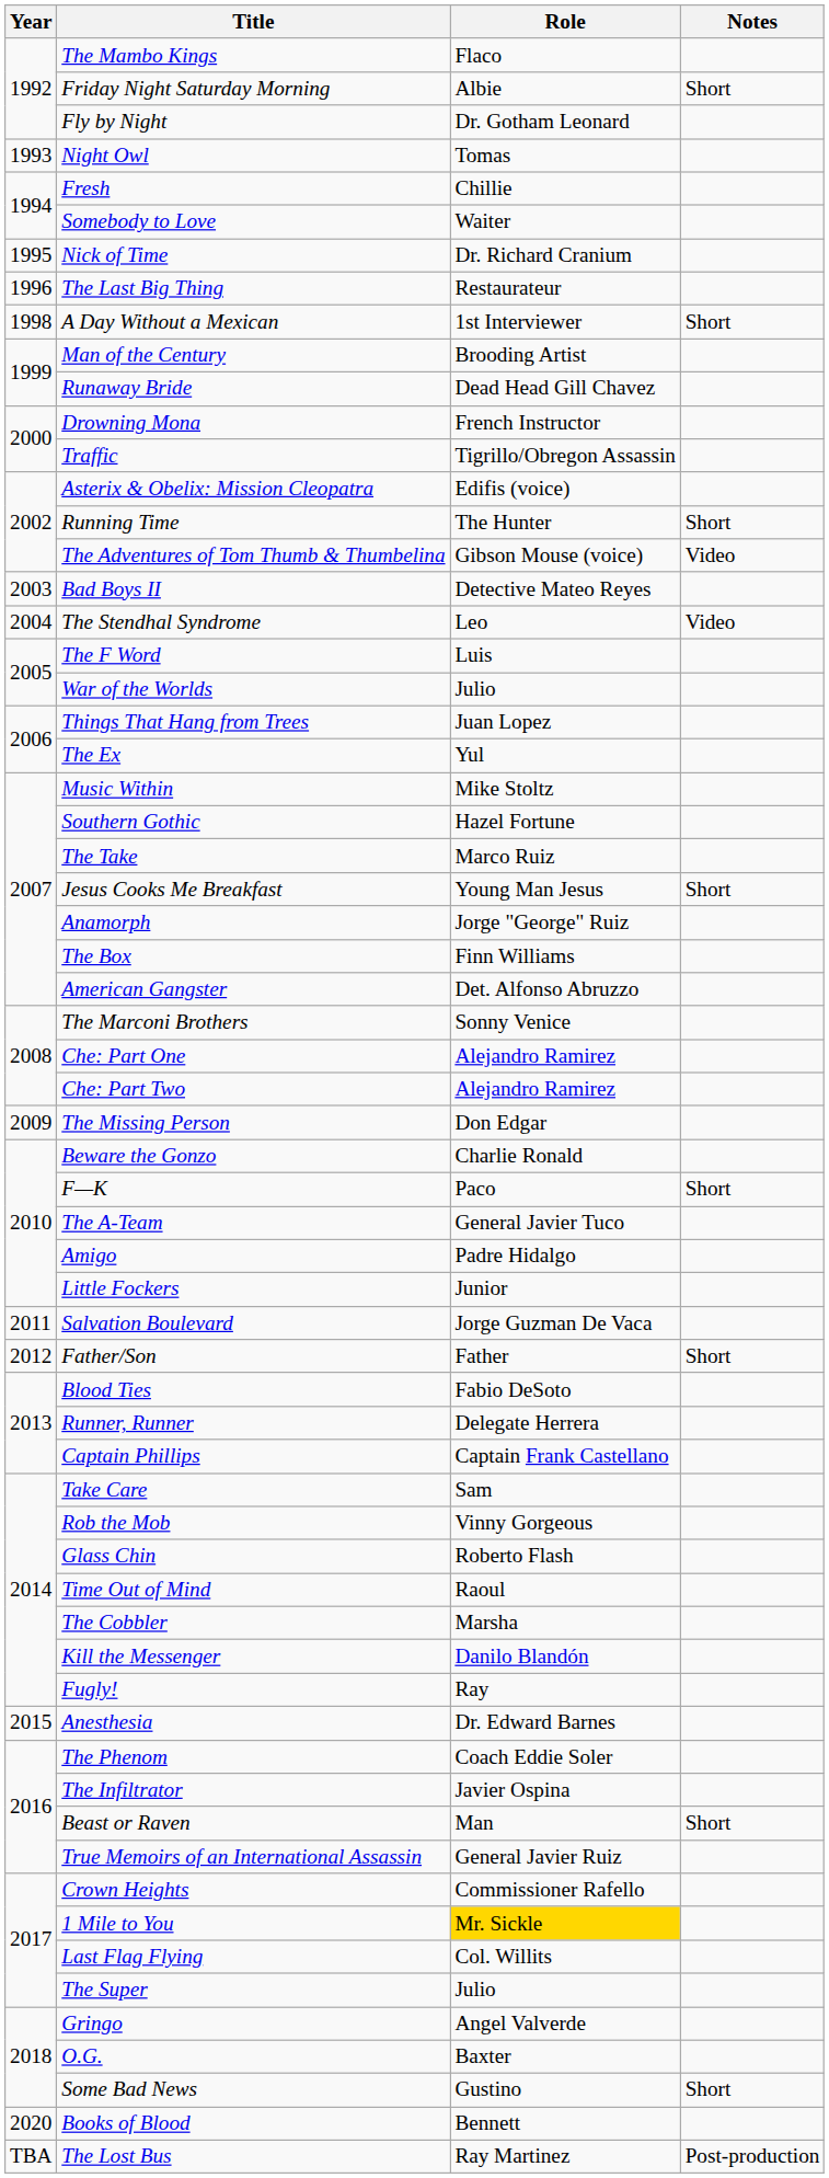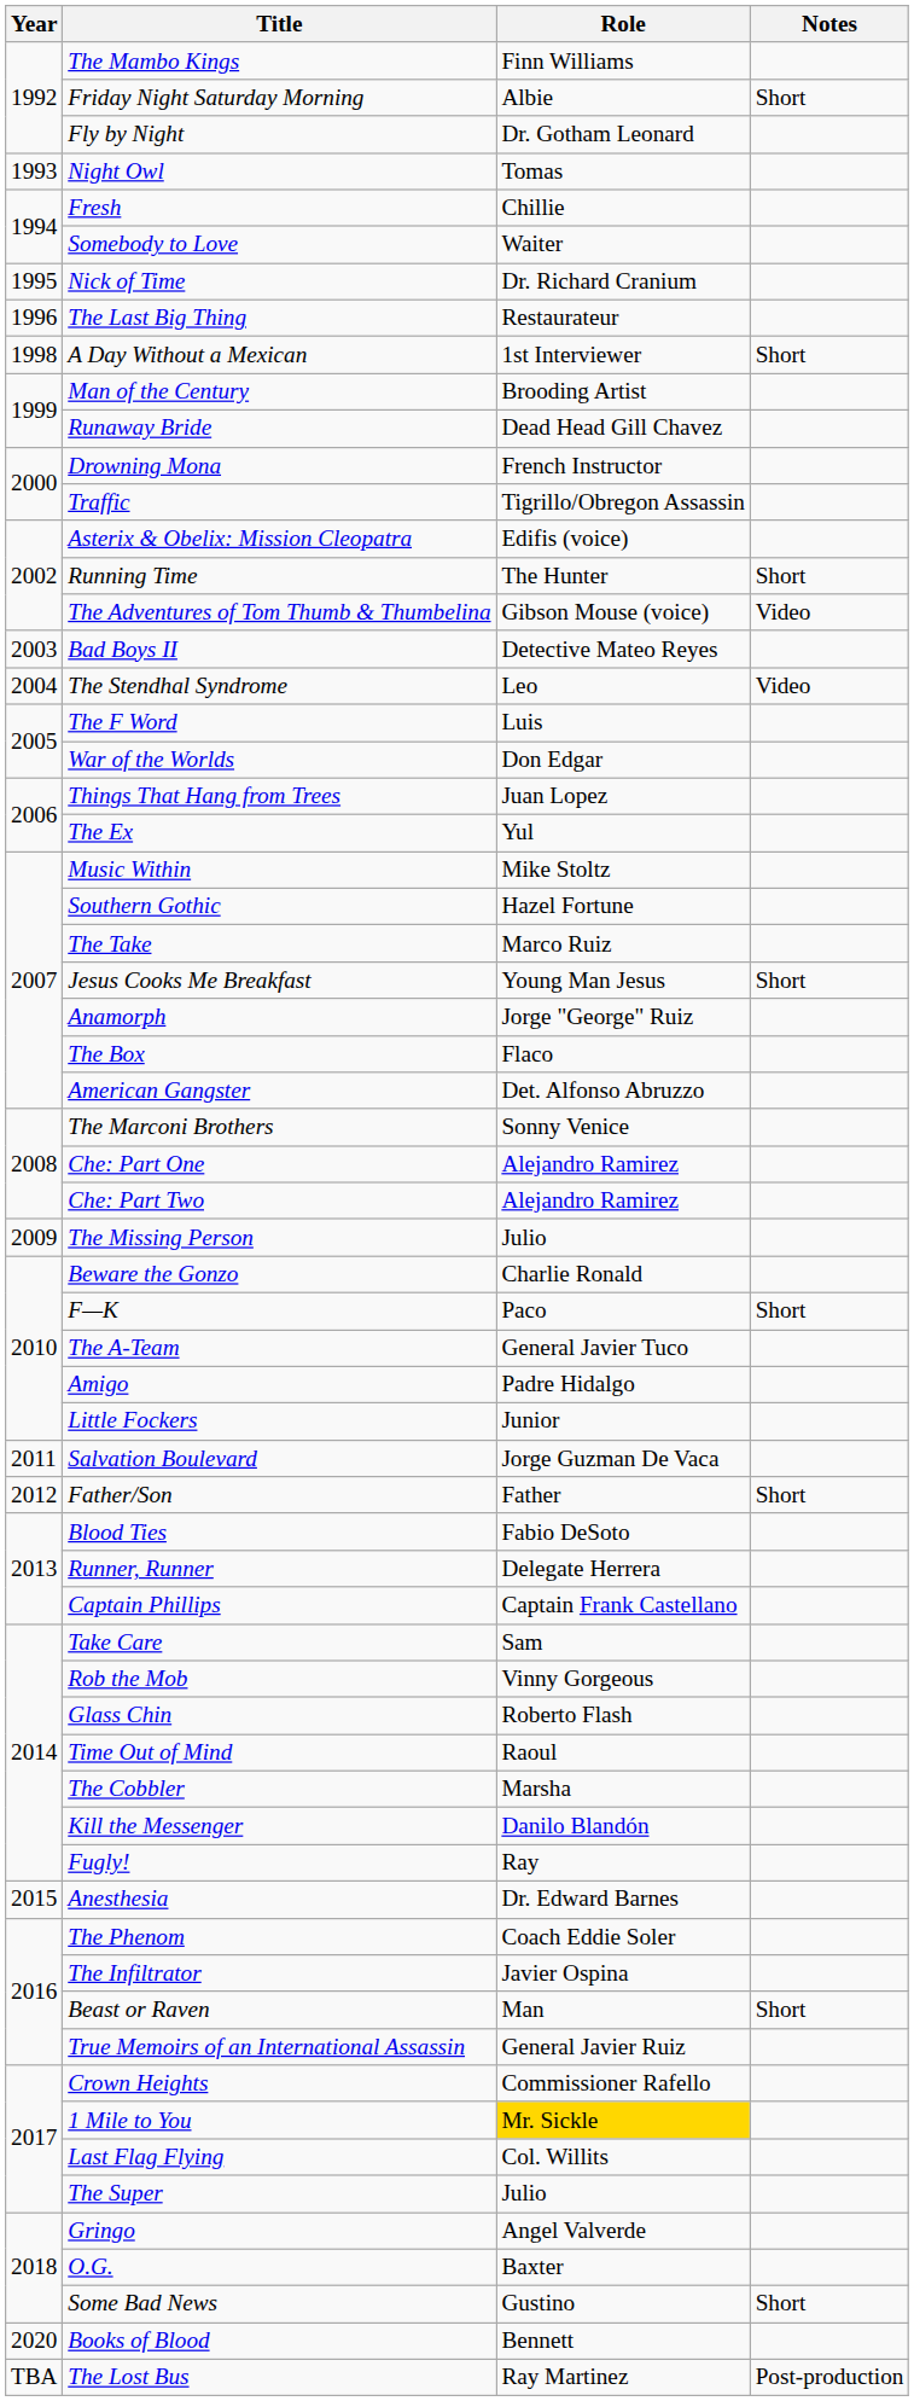 <table class = "wikitable sortable">
 <tr>
 <th>Year</th>
 <th>Title</th>
 <th>Role</th>
 <th>Notes</th>
 </tr>
 <tr>
 <td rowspan="3">1992</td>
 <td><em><a href='#'>The Mambo Kings</a></em></td>
-<td>Flaco</td>
+<td>Finn Williams</td>
 <td></td>
 </tr>
 <tr>
 <td><em>Friday Night Saturday Morning</em></td>
 <td>Albie</td>
 <td>Short</td>
 </tr>
 <tr>
 <td><em>Fly by Night</em></td>
 <td>Dr. Gotham Leonard</td>
 <td></td>
 </tr>
 <tr>
 <td>1993</td>
 <td><em><a href='#'>Night Owl</a></em></td>
 <td>Tomas</td>
 <td></td>
 </tr>
 <tr>
 <td rowspan="2">1994</td>
 <td><em><a href='#'>Fresh</a></em></td>
 <td>Chillie</td>
 <td></td>
 </tr>
 <tr>
 <td><em><a href='#'>Somebody to Love</a></em></td>
 <td>Waiter</td>
 <td></td>
 </tr>
 <tr>
 <td>1995</td>
 <td><em><a href='#'>Nick of Time</a></em></td>
 <td>Dr. Richard Cranium</td>
 <td></td>
 </tr>
 <tr>
 <td>1996</td>
 <td><em><a href='#'>The Last Big Thing</a></em></td>
 <td>Restaurateur</td>
 <td></td>
 </tr>
 <tr>
 <td>1998</td>
 <td><em>A Day Without a Mexican</em></td>
 <td>1st Interviewer</td>
 <td>Short</td>
 </tr>
 <tr>
 <td rowspan="2">1999</td>
 <td><em><a href='#'>Man of the Century</a></em></td>
 <td>Brooding Artist</td>
 <td></td>
 </tr>
 <tr>
 <td><em><a href='#'>Runaway Bride</a></em></td>
 <td>Dead Head Gill Chavez</td>
 <td></td>
 </tr>
 <tr>
 <td rowspan="2">2000</td>
 <td><em><a href='#'>Drowning Mona</a></em></td>
 <td>French Instructor</td>
 <td></td>
 </tr>
 <tr>
 <td><em><a href='#'>Traffic</a></em></td>
 <td>Tigrillo/Obregon Assassin</td>
 <td></td>
 </tr>
 <tr>
 <td rowspan="3">2002</td>
 <td><em><a href='#'>Asterix & Obelix: Mission Cleopatra</a></em></td>
 <td>Edifis (voice)</td>
 <td></td>
 </tr>
 <tr>
 <td><em>Running Time</em></td>
 <td>The Hunter</td>
 <td>Short</td>
 </tr>
 <tr>
 <td><em><a href='#'>The Adventures of Tom Thumb & Thumbelina</a></em></td>
 <td>Gibson Mouse (voice)</td>
 <td>Video</td>
 </tr>
 <tr>
 <td>2003</td>
 <td><em><a href='#'>Bad Boys II</a></em></td>
 <td>Detective Mateo Reyes</td>
 <td></td>
 </tr>
 <tr>
 <td>2004</td>
 <td><em>The Stendhal Syndrome</em></td>
 <td>Leo</td>
 <td>Video</td>
 </tr>
 <tr>
 <td rowspan="2">2005</td>
 <td><em><a href='#'>The F Word</a></em></td>
 <td>Luis</td>
 <td></td>
 </tr>
 <tr>
 <td><em><a href='#'>War of the Worlds</a></em></td>
-<td>Julio</td>
+<td>Don Edgar</td>
 <td></td>
 </tr>
 <tr>
 <td rowspan="2">2006</td>
 <td><em><a href='#'>Things That Hang from Trees</a></em></td>
 <td>Juan Lopez</td>
 <td></td>
 </tr>
 <tr>
 <td><em><a href='#'>The Ex</a></em></td>
 <td>Yul</td>
 <td></td>
 </tr>
 <tr>
 <td rowspan="7">2007</td>
 <td><em><a href='#'>Music Within</a></em></td>
 <td>Mike Stoltz</td>
 <td></td>
 </tr>
 <tr>
 <td><em><a href='#'>Southern Gothic</a></em></td>
 <td>Hazel Fortune</td>
 <td></td>
 </tr>
 <tr>
 <td><em><a href='#'>The Take</a></em></td>
 <td>Marco Ruiz</td>
 <td></td>
 </tr>
 <tr>
 <td><em>Jesus Cooks Me Breakfast</em></td>
 <td>Young Man Jesus</td>
 <td>Short</td>
 </tr>
 <tr>
 <td><em><a href='#'>Anamorph</a></em></td>
 <td>Jorge "George" Ruiz</td>
 <td></td>
 </tr>
 <tr>
 <td><em><a href='#'>The Box</a></em></td>
-<td>Finn Williams</td>
+<td>Flaco</td>
 <td></td>
 </tr>
 <tr>
 <td><em><a href='#'>American Gangster</a></em></td>
 <td>Det. Alfonso Abruzzo</td>
 <td></td>
 </tr>
 <tr>
 <td rowspan="3">2008</td>
 <td><em>The Marconi Brothers</em></td>
 <td>Sonny Venice</td>
 <td></td>
 </tr>
 <tr>
 <td><em><a href='#'>Che: Part One</a></em></td>
 <td><a href='#'>Alejandro Ramirez</a></td>
 <td></td>
 </tr>
 <tr>
 <td><em><a href='#'>Che: Part Two</a></em></td>
 <td><a href='#'>Alejandro Ramirez</a></td>
 <td></td>
 </tr>
 <tr>
 <td>2009</td>
 <td><em><a href='#'>The Missing Person</a></em></td>
-<td>Don Edgar</td>
+<td>Julio</td>
 <td></td>
 </tr>
 <tr>
 <td rowspan="5">2010</td>
 <td><em><a href='#'>Beware the Gonzo</a></em></td>
 <td>Charlie Ronald</td>
 <td></td>
 </tr>
 <tr>
 <td><em>F—K</em></td>
 <td>Paco</td>
 <td>Short</td>
 </tr>
 <tr>
 <td><em><a href='#'>The A-Team</a></em></td>
 <td>General Javier Tuco</td>
 <td></td>
 </tr>
 <tr>
 <td><em><a href='#'>Amigo</a></em></td>
 <td>Padre Hidalgo</td>
 <td></td>
 </tr>
 <tr>
 <td><em><a href='#'>Little Fockers</a></em></td>
 <td>Junior</td>
 <td></td>
 </tr>
 <tr>
 <td>2011</td>
 <td><em><a href='#'>Salvation Boulevard</a></em></td>
 <td>Jorge Guzman De Vaca</td>
 <td></td>
 </tr>
 <tr>
 <td>2012</td>
 <td><em>Father/Son</em></td>
 <td>Father</td>
 <td>Short</td>
 </tr>
 <tr>
 <td rowspan="3">2013</td>
 <td><em><a href='#'>Blood Ties</a></em></td>
 <td>Fabio DeSoto</td>
 <td></td>
 </tr>
 <tr>
 <td><em><a href='#'>Runner, Runner</a></em></td>
 <td>Delegate Herrera</td>
 <td></td>
 </tr>
 <tr>
 <td><em><a href='#'>Captain Phillips</a></em></td>
 <td>Captain <a href='#'>Frank Castellano</a></td>
 <td></td>
 </tr>
 <tr>
 <td rowspan="7">2014</td>
 <td><em><a href='#'>Take Care</a></em></td>
 <td>Sam</td>
 <td></td>
 </tr>
 <tr>
 <td><em><a href='#'>Rob the Mob</a></em></td>
 <td>Vinny Gorgeous</td>
 <td></td>
 </tr>
 <tr>
 <td><em><a href='#'>Glass Chin</a></em></td>
 <td>Roberto Flash</td>
 <td></td>
 </tr>
 <tr>
 <td><em><a href='#'>Time Out of Mind</a></em></td>
 <td>Raoul</td>
 <td></td>
 </tr>
 <tr>
 <td><em><a href='#'>The Cobbler</a></em></td>
 <td>Marsha</td>
 <td></td>
 </tr>
 <tr>
 <td><em><a href='#'>Kill the Messenger</a></em></td>
 <td><a href='#'>Danilo Blandón</a></td>
 <td></td>
 </tr>
 <tr>
 <td><em><a href='#'>Fugly!</a></em></td>
 <td>Ray</td>
 <td></td>
 </tr>
 <tr>
 <td>2015</td>
 <td><em><a href='#'>Anesthesia</a></em></td>
 <td>Dr. Edward Barnes</td>
 <td></td>
 </tr>
 <tr>
 <td rowspan="4">2016</td>
 <td><em><a href='#'>The Phenom</a></em></td>
 <td>Coach Eddie Soler</td>
 <td></td>
 </tr>
 <tr>
 <td><em><a href='#'>The Infiltrator</a></em></td>
 <td>Javier Ospina</td>
 <td></td>
 </tr>
 <tr>
 <td><em>Beast or Raven</em></td>
 <td>Man</td>
 <td>Short</td>
 </tr>
 <tr>
 <td><em><a href='#'>True Memoirs of an International Assassin</a></em></td>
 <td>General Javier Ruiz</td>
 <td></td>
 </tr>
 <tr>
 <td rowspan="4">2017</td>
 <td><em><a href='#'>Crown Heights</a></em></td>
 <td>Commissioner Rafello</td>
 <td></td>
 </tr>
 <tr>
 <td><em><a href='#'>1 Mile to You</a></em></td>
 <td style="background: gold;">Mr. Sickle</td>
 <td></td>
 </tr>
 <tr>
 <td><em><a href='#'>Last Flag Flying</a></em></td>
 <td>Col. Willits</td>
 <td></td>
 </tr>
 <tr>
 <td><em><a href='#'>The Super</a></em></td>
 <td>Julio</td>
 <td></td>
 </tr>
 <tr>
 <td rowspan="3">2018</td>
 <td><em><a href='#'>Gringo</a></em></td>
 <td>Angel Valverde</td>
 <td></td>
 </tr>
 <tr>
 <td><em><a href='#'>O.G.</a></em></td>
 <td>Baxter</td>
 <td></td>
 </tr>
 <tr>
 <td><em>Some Bad News</em></td>
 <td>Gustino</td>
 <td>Short</td>
 </tr>
 <tr>
 <td>2020</td>
 <td><em><a href='#'>Books of Blood</a></em></td>
 <td>Bennett</td>
 <td></td>
 </tr>
 <tr>
 <td>TBA</td>
 <td><em><a href='#'>The Lost Bus</a></em></td>
 <td>Ray Martinez</td>
 <td>Post-production</td>
 </tr>
 </table>
